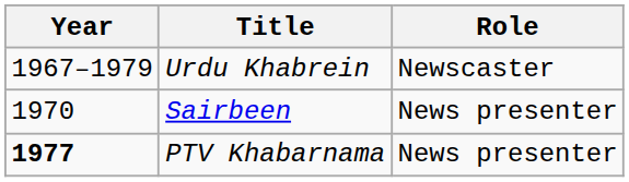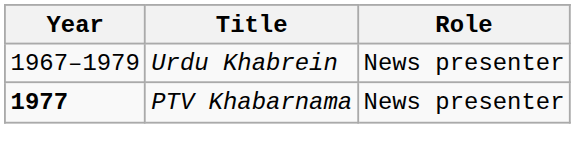 <table class="wikitable sortable plainrowheaders">
 <tr style="text-align:center;">
 <th scope="col">Year</th>
 <th scope="col">Title</th>
 <th scope="col">Role</th>
 </tr>
 <tr>
 <td>1967–1979</td>
 <td><em>Urdu Khabrein</em></td>
-<td>Newscaster</td>
-</tr>
-<tr>
-<td>1970</td>
-<td><em><a href='#'>Sairbeen</a></em></td>
 <td>News presenter</td>
 </tr>
 <tr>
 <td><strong>1977</strong></td>
 <td><em>PTV Khabarnama</em></td>
 <td>News presenter</td>
 </tr>
 </table>
